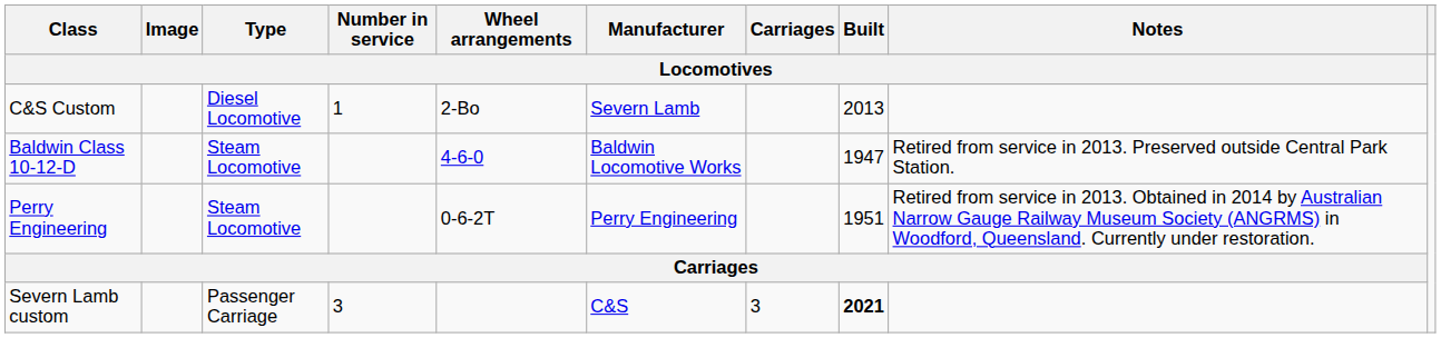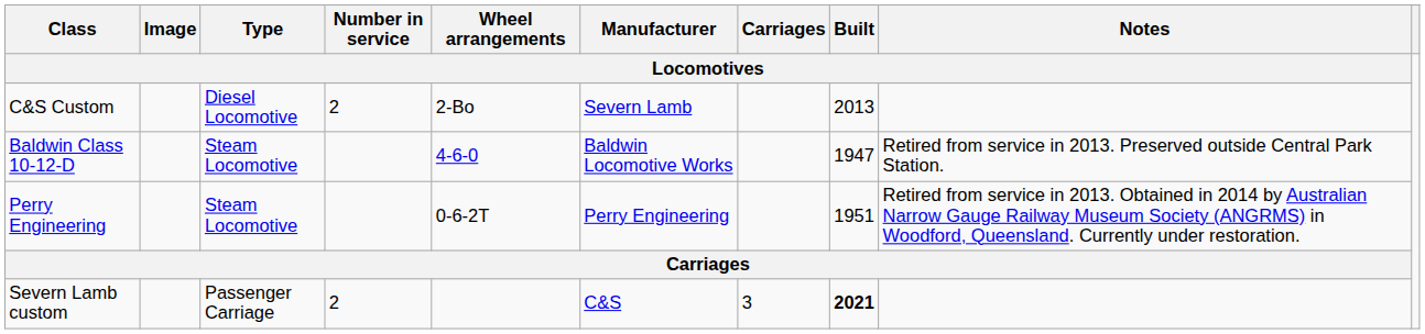 <table class="wikitable">
 <tr>
 <th rowspan="2">Class</th>
 <th rowspan="2">Image</th>
 <th rowspan="2">Type</th>
 <th rowspan="2">Number in service</th>
 <th rowspan="2">Wheel arrangements</th>
 <th rowspan="2">Manufacturer</th>
 <th rowspan="2">Carriages</th>
 <th rowspan="2">Built</th>
 <th rowspan="2">Notes</th>
 </tr>
 <tr bgcolor=#f9f9f9>
 <th></th>
 </tr>
 <tr>
 <th colspan=9>Locomotives</th>
 </tr>
 <tr>
 <td>C&S Custom</td>
 <td></td>
 <td><a href='#'>Diesel Locomotive</a></td>
-<td>1</td>
+<td>2</td>
 <td>2-Bo</td>
 <td><a href='#'>Severn Lamb</a></td>
 <td></td>
 <td>2013</td>
 <td></td>
 </tr>
 <tr>
 <td><a href='#'>Baldwin Class 10-12-D</a></td>
 <td></td>
 <td rowspan="1"><a href='#'>Steam Locomotive</a></td>
 <td></td>
 <td><a href='#'>4-6-0</a></td>
 <td><a href='#'>Baldwin Locomotive Works</a></td>
 <td></td>
 <td>1947</td>
 <td>Retired from service in 2013. Preserved outside Central Park Station.</td>
 </tr>
 <tr>
 <td><a href='#'>Perry Engineering</a></td>
 <td></td>
 <td rowspan="1"><a href='#'>Steam Locomotive</a></td>
 <td></td>
 <td>0-6-2T</td>
 <td><a href='#'>Perry Engineering</a></td>
 <td></td>
 <td>1951</td>
 <td>Retired from service in 2013. Obtained in 2014 by <a href='#'>Australian Narrow Gauge Railway Museum Society (ANGRMS)</a> in <a href='#'>Woodford, Queensland</a>. Currently under restoration.</td>
 </tr>
 <tr>
 <th colspan=9>Carriages</th>
 </tr>
 <tr>
 <td>Severn Lamb custom</td>
 <td></td>
 <td>Passenger Carriage</td>
-<td>3</td>
+<td>2</td>
 <td></td>
 <td><a href='#'>C&S</a></td>
 <td>3</td>
 <td><strong>2021</strong></td>
 <td></td>
 </tr>
 </table>
